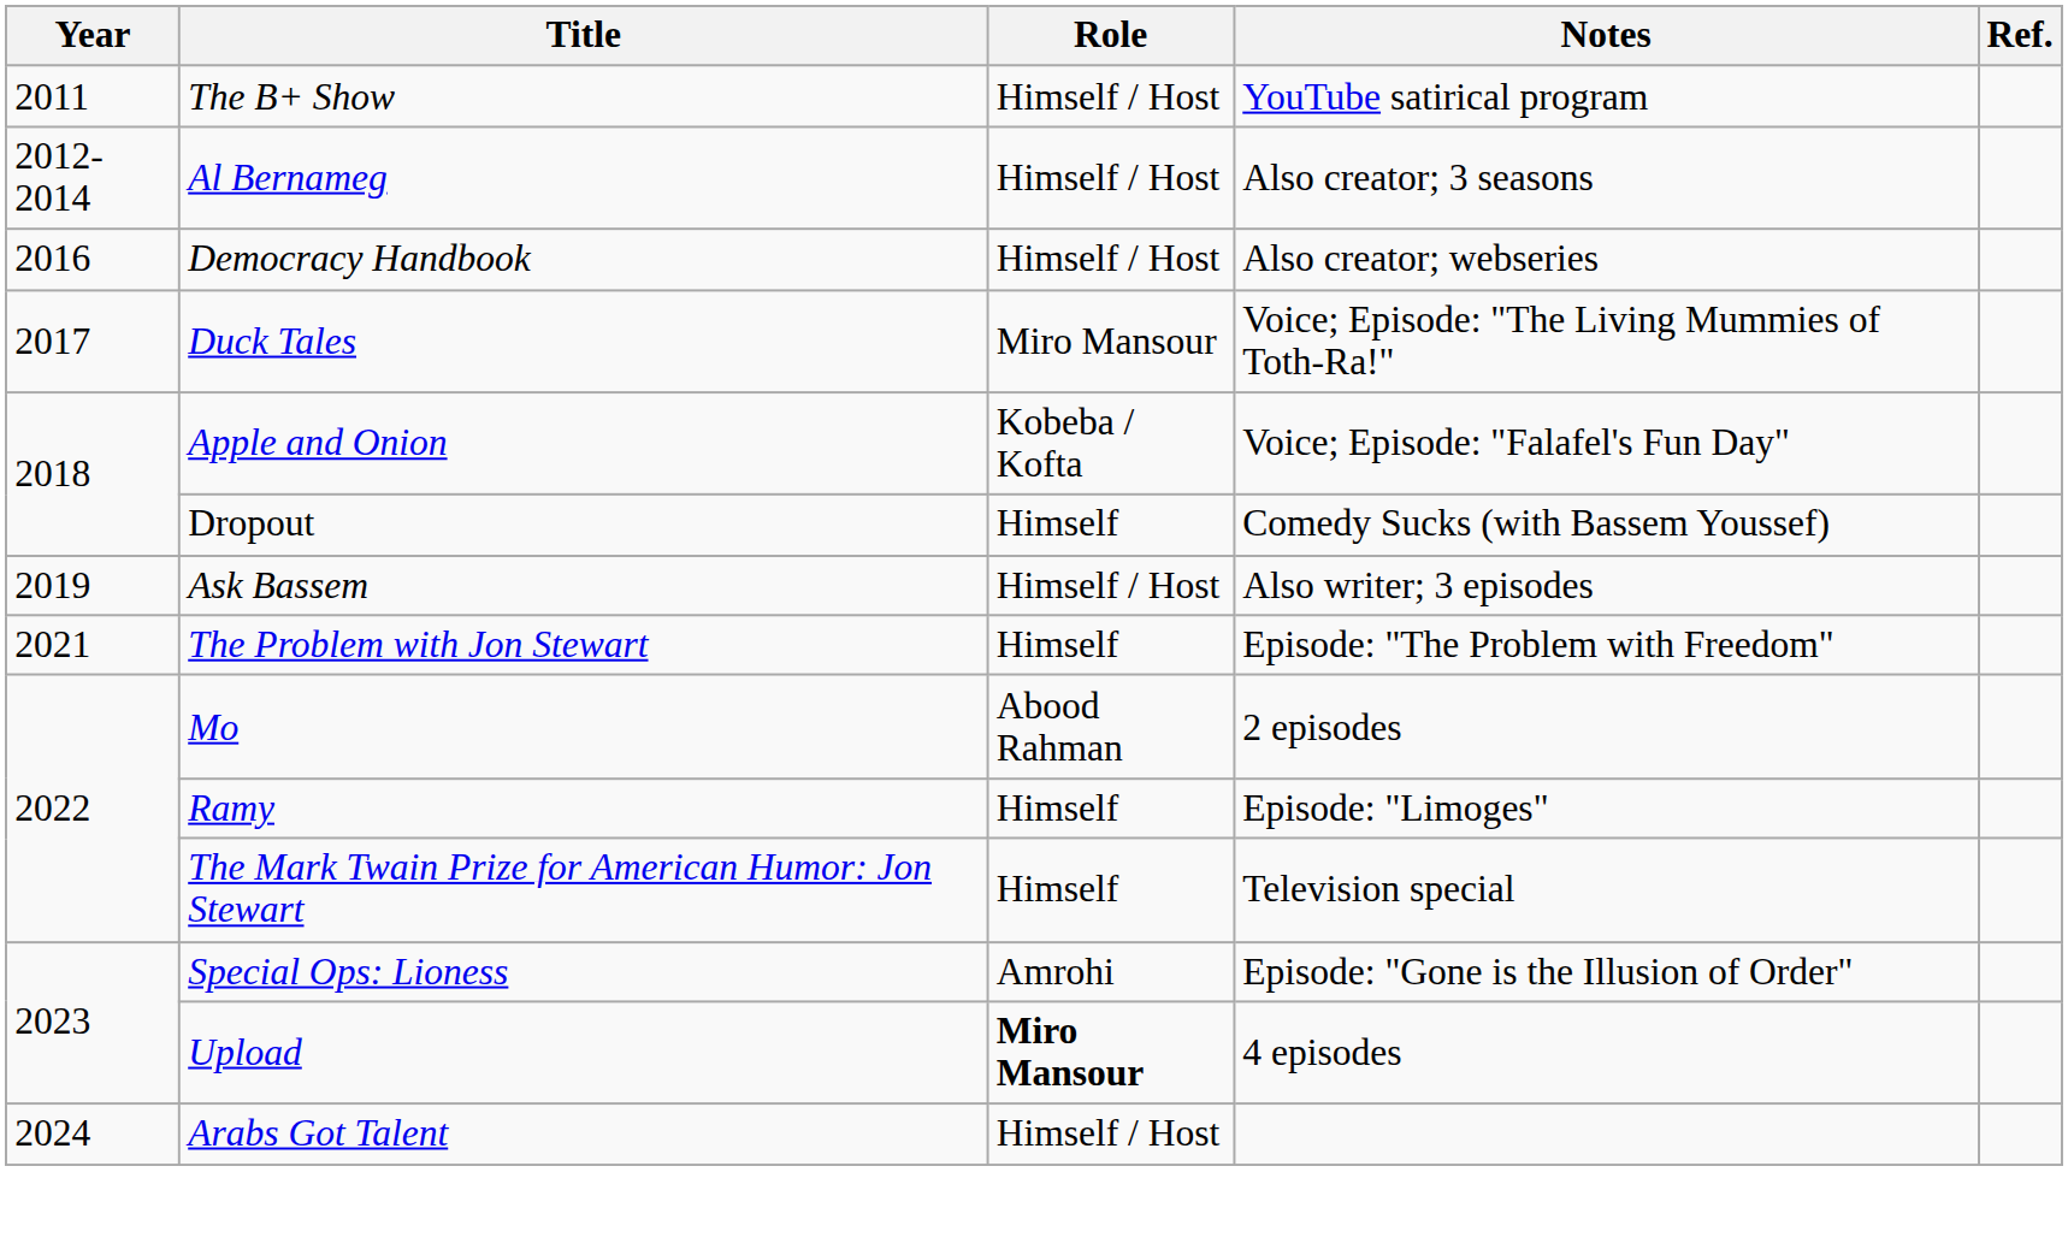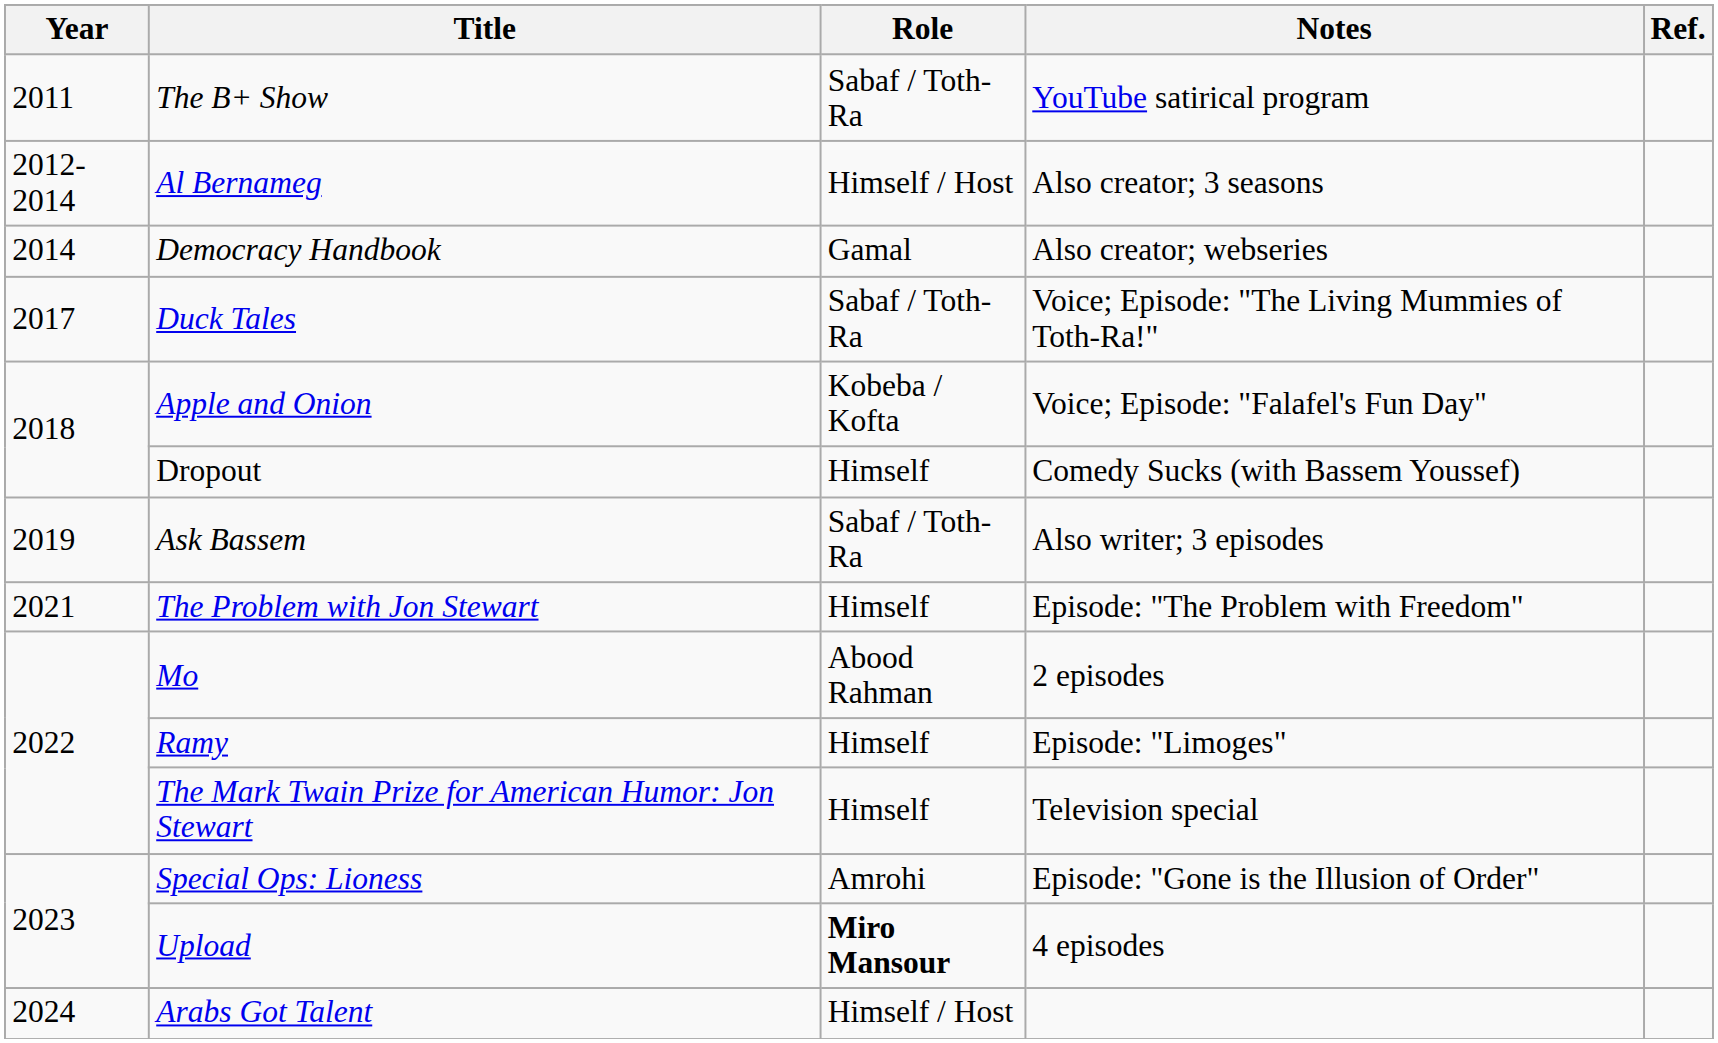 <table class="wikitable sortable">
 <tr>
 <th scope="col">Year</th>
 <th scope="col">Title</th>
 <th scope="col">Role</th>
 <th scope="col" class="unsortable">Notes</th>
 <th scope="col" class="unsortable">Ref.</th>
 </tr>
 <tr>
 <td>2011</td>
 <td><em>The B+ Show</em></td>
-<td>Himself / Host</td>
+<td>Sabaf / Toth-Ra</td>
 <td><a href='#'>YouTube</a> satirical program</td>
 <td></td>
 </tr>
 <tr>
 <td>2012-2014</td>
 <td><em><a href='#'>Al Bernameg</a></em></td>
 <td>Himself / Host</td>
 <td>Also creator; 3 seasons</td>
 <td></td>
 </tr>
 <tr>
-<td>2016</td>
+<td>2014</td>
 <td><em>Democracy Handbook</em></td>
-<td>Himself / Host</td>
+<td>Gamal</td>
 <td>Also creator; webseries</td>
 <td></td>
 </tr>
 <tr>
 <td>2017</td>
 <td><em><a href='#'>Duck Tales</a></em></td>
-<td>Miro Mansour</td>
+<td>Sabaf / Toth-Ra</td>
 <td>Voice; Episode: "The Living Mummies of Toth-Ra!"</td>
 <td></td>
 </tr>
 <tr>
 <td rowspan="2">2018</td>
 <td><em><a href='#'>Apple and Onion</a></em></td>
 <td>Kobeba / Kofta</td>
 <td>Voice; Episode: "Falafel's Fun Day"</td>
 <td></td>
 </tr>
 <tr>
 <td>Dropout</td>
 <td>Himself</td>
 <td>Comedy Sucks (with Bassem Youssef)</td>
 <td></td>
 </tr>
 <tr>
 <td>2019</td>
 <td><em>Ask Bassem</em></td>
-<td>Himself / Host</td>
+<td>Sabaf / Toth-Ra</td>
 <td>Also writer; 3 episodes</td>
 <td></td>
 </tr>
 <tr>
 <td>2021</td>
 <td><em><a href='#'>The Problem with Jon Stewart</a></em></td>
 <td>Himself</td>
 <td>Episode: "The Problem with Freedom"</td>
 <td></td>
 </tr>
 <tr>
 <td rowspan="3">2022</td>
 <td><em><a href='#'>Mo</a></em></td>
 <td>Abood Rahman</td>
 <td>2 episodes</td>
 <td></td>
 </tr>
 <tr>
 <td><em><a href='#'>Ramy</a></em></td>
 <td>Himself</td>
 <td>Episode: "Limoges"</td>
 <td></td>
 </tr>
 <tr>
 <td><em><a href='#'>The Mark Twain Prize for American Humor: Jon Stewart</a></em></td>
 <td>Himself</td>
 <td>Television special</td>
 <td></td>
 </tr>
 <tr>
 <td rowspan="2">2023</td>
 <td><em><a href='#'>Special Ops: Lioness</a></em></td>
 <td>Amrohi</td>
 <td>Episode: "Gone is the Illusion of Order"</td>
 <td></td>
 </tr>
 <tr>
 <td><em><a href='#'>Upload</a></em></td>
 <td><strong>Miro Mansour</strong></td>
 <td>4 episodes</td>
 <td></td>
 </tr>
 <tr>
 <td>2024</td>
 <td><em><a href='#'>Arabs Got Talent</a></em></td>
 <td>Himself / Host</td>
 <td></td>
 <td></td>
 </tr>
 <tr>
 </tr>
 </table>
